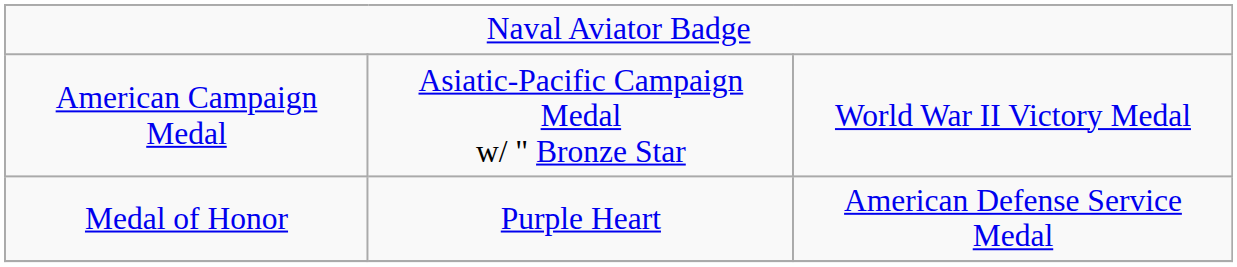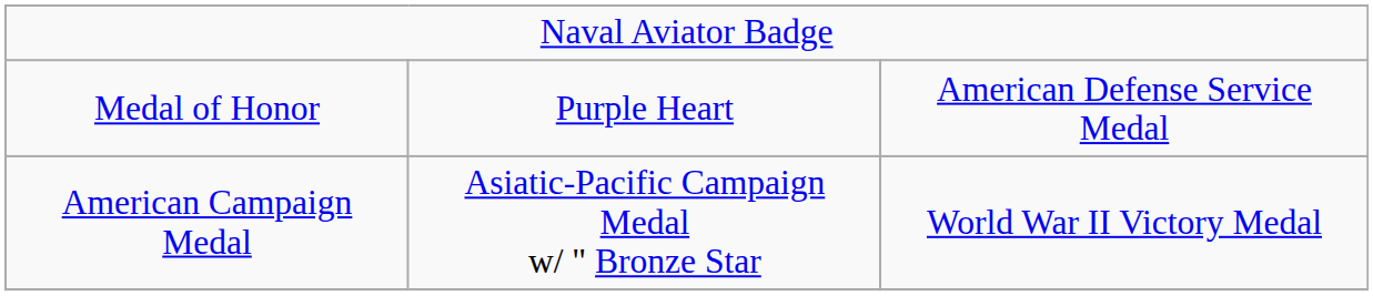 <table class="wikitable" style="margin:1em auto; text-align:center;">
 <tr>
 <td colspan="3"><a href='#'>Naval Aviator Badge</a></td>
+</tr>
+<tr>
+<td><a href='#'>Medal of Honor</a></td>
+<td><a href='#'>Purple Heart</a></td>
+<td><a href='#'>American Defense Service Medal</a></td>
 </tr>
 <tr>
 <td><a href='#'>American Campaign Medal</a></td>
 <td><a href='#'>Asiatic-Pacific Campaign Medal</a><br>w/ " <a href='#'>Bronze Star</a></td>
 <td><a href='#'>World War II Victory Medal</a></td>
 </tr>
 <tr>
-<td><a href='#'>Medal of Honor</a></td>
-<td><a href='#'>Purple Heart</a></td>
-<td><a href='#'>American Defense Service Medal</a></td>
-</tr>
-<tr>
 </tr>
 </table>
